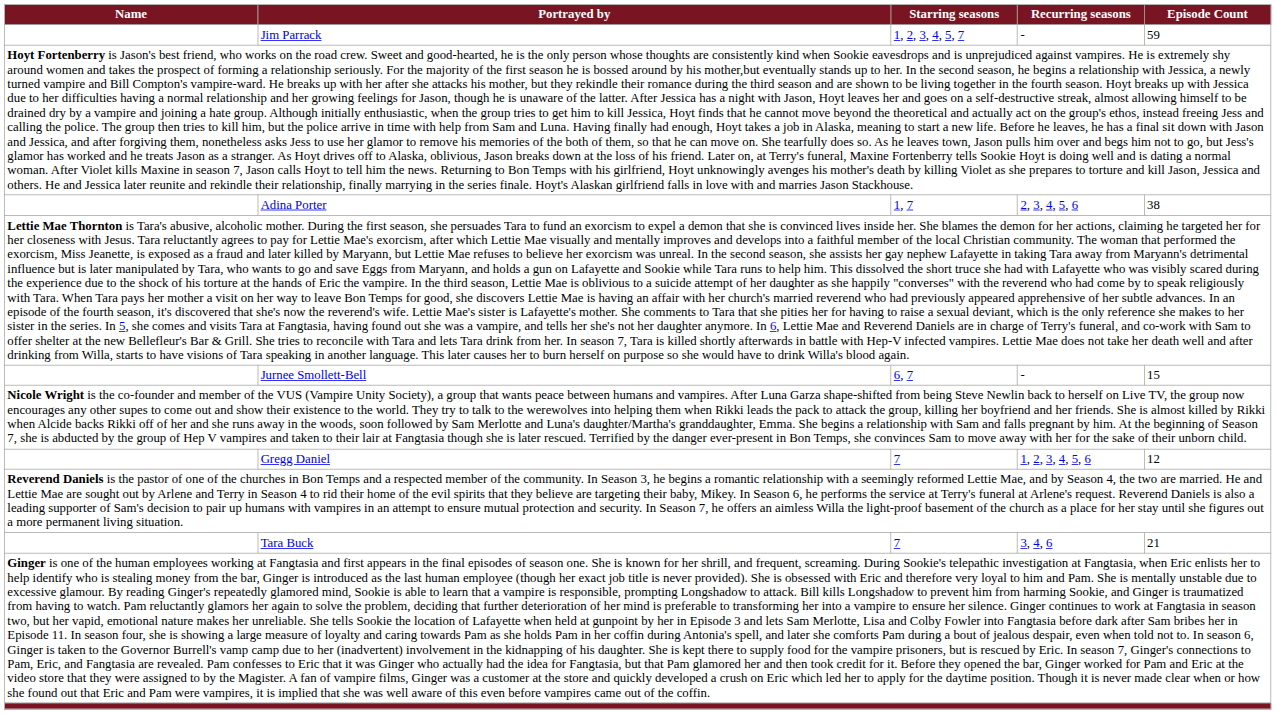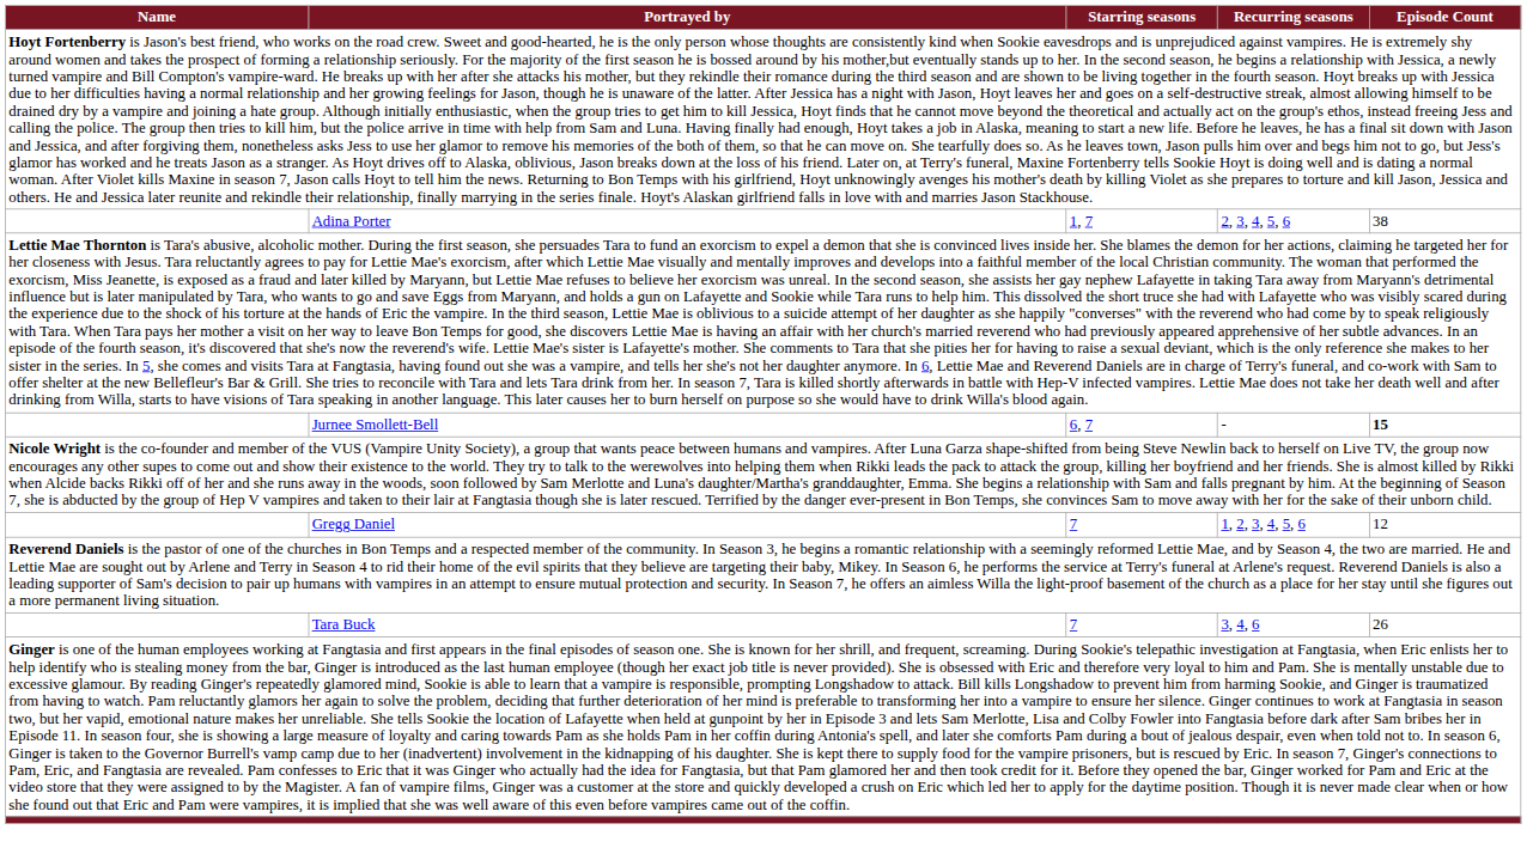 <table class="wikitable" style="width:100%; margin-right:auto; background: #FFFFFF;">
 <tr style="color:white">
 <th style="background-color:#791422; width:20%">Name</th>
 <th style="background-color:#791422; width:50%">Portrayed by</th>
 <th style="background-color:#791422; width:10%">Starring seasons</th>
 <th style="background-color:#791422; width:10%">Recurring seasons</th>
 <th style="background-color:#791422; width:10%">Episode Count</th>
-</tr>
-<tr>
-<td></td>
-<td><a href='#'>Jim Parrack</a></td>
-<td><a href='#'>1</a>, <a href='#'>2</a>, <a href='#'>3</a>, <a href='#'>4</a>, <a href='#'>5</a>, <a href='#'>7</a></td>
-<td>-</td>
-<td>59</td>
 </tr>
 <tr>
 <td colspan="5"><strong>Hoyt Fortenberry</strong> is Jason's best friend, who works on the road crew. Sweet and good-hearted, he is the only person whose thoughts are consistently kind when Sookie eavesdrops and is unprejudiced against vampires. He is extremely shy around women and takes the prospect of forming a relationship seriously. For the majority of the first season he is bossed around by his mother,but eventually stands up to her. In the second season, he begins a relationship with Jessica, a newly turned vampire and Bill Compton's vampire-ward. He breaks up with her after she attacks his mother, but they rekindle their romance during the third season and are shown to be living together in the fourth season. Hoyt breaks up with Jessica due to her difficulties having a normal relationship and her growing feelings for Jason, though he is unaware of the latter. After Jessica has a night with Jason, Hoyt leaves her and goes on a self-destructive streak, almost allowing himself to be drained dry by a vampire and joining a hate group. Although initially enthusiastic, when the group tries to get him to kill Jessica, Hoyt finds that he cannot move beyond the theoretical and actually act on the group's ethos, instead freeing Jess and calling the police. The group then tries to kill him, but the police arrive in time with help from Sam and Luna. Having finally had enough, Hoyt takes a job in Alaska, meaning to start a new life. Before he leaves, he has a final sit down with Jason and Jessica, and after forgiving them, nonetheless asks Jess to use her glamor to remove his memories of the both of them, so that he can move on. She tearfully does so. As he leaves town, Jason pulls him over and begs him not to go, but Jess's glamor has worked and he treats Jason as a stranger. As Hoyt drives off to Alaska, oblivious, Jason breaks down at the loss of his friend. Later on, at Terry's funeral, Maxine Fortenberry tells Sookie Hoyt is doing well and is dating a normal woman. After Violet kills Maxine in season 7, Jason calls Hoyt to tell him the news.  Returning to Bon Temps with his girlfriend, Hoyt unknowingly avenges his mother's death by killing Violet as she prepares to torture and kill Jason, Jessica and others. He and Jessica later reunite and rekindle their relationship, finally marrying in the series finale. Hoyt's Alaskan girlfriend falls in love with and marries Jason Stackhouse.</td>
 </tr>
 <tr>
 <td></td>
 <td><a href='#'>Adina Porter</a></td>
 <td><a href='#'>1</a>, <a href='#'>7</a></td>
 <td><a href='#'>2</a>, <a href='#'>3</a>, <a href='#'>4</a>, <a href='#'>5</a>, <a href='#'>6</a></td>
 <td>38</td>
 </tr>
 <tr>
 <td colspan="5"><strong>Lettie Mae Thornton</strong> is Tara's abusive, alcoholic mother. During the first season, she persuades Tara to fund an exorcism to expel a demon that she is convinced lives inside her. She blames the demon for her actions, claiming he targeted her for her closeness with Jesus. Tara reluctantly agrees to pay for Lettie Mae's exorcism, after which Lettie Mae visually and mentally improves and develops into a faithful member of the local Christian community. The woman that performed the exorcism, Miss Jeanette, is exposed as a fraud and later killed by Maryann, but Lettie Mae refuses to believe her exorcism was unreal. In the second season, she assists her gay nephew Lafayette in taking Tara away from Maryann's detrimental influence but is later manipulated by Tara, who wants to go and save Eggs from Maryann, and holds a gun on Lafayette and Sookie while Tara runs to help him. This dissolved the short truce she had with Lafayette who was visibly scared during the experience due to the shock of his torture at the hands of Eric the vampire. In the third season, Lettie Mae is oblivious to a suicide attempt of her daughter as she happily "converses" with the reverend who had come by to speak religiously with Tara. When Tara pays her mother a visit on her way to leave Bon Temps for good, she discovers Lettie Mae is having an affair with her church's married reverend who had previously appeared apprehensive of her subtle advances. In an episode of the fourth season, it's discovered that she's now the reverend's wife. Lettie Mae's sister is Lafayette's mother. She comments to Tara that she pities her for having to raise a sexual deviant, which is the only reference she makes to her sister in the series. In <a href='#'>5</a>, she comes and visits Tara at Fangtasia, having found out she was a vampire, and tells her she's not her daughter anymore. In <a href='#'>6</a>, Lettie Mae and Reverend Daniels are in charge of Terry's funeral, and co-work with Sam to offer shelter at the new Bellefleur's Bar & Grill. She tries to reconcile with Tara and lets Tara drink from her. In season 7, Tara is killed shortly afterwards in battle with Hep-V infected vampires. Lettie Mae does not take her death well and after drinking from Willa, starts to have visions of Tara speaking in another language. This later causes her to burn herself on purpose so she would have to drink Willa's blood again.</td>
 </tr>
 <tr>
 <td></td>
 <td><a href='#'>Jurnee Smollett-Bell</a></td>
 <td><a href='#'>6</a>, <a href='#'>7</a></td>
 <td>-</td>
-<td>15</td>
+<td><strong>15</strong></td>
 </tr>
 <tr>
 <td colspan="5"><strong>Nicole Wright</strong> is the co-founder and member of the VUS (Vampire Unity Society), a group that wants peace between humans and vampires. After Luna Garza shape-shifted from being Steve Newlin back to herself on Live TV, the group now encourages any other supes to come out and show their existence to the world. They try to talk to the werewolves into helping them when Rikki leads the pack to attack the group, killing her boyfriend and her friends. She is almost killed by Rikki when Alcide backs Rikki off of her and she runs away in the woods, soon followed by Sam Merlotte and Luna's daughter/Martha's granddaughter, Emma. She begins a relationship with Sam and falls pregnant by him. At the beginning of Season 7, she is abducted by the group of Hep V vampires and taken to their lair at Fangtasia though she is later rescued. Terrified by the danger ever-present in Bon Temps, she convinces Sam to move away with her for the sake of their unborn child.</td>
 </tr>
 <tr>
 <td></td>
 <td><a href='#'>Gregg Daniel</a></td>
 <td><a href='#'>7</a></td>
 <td><a href='#'>1</a>, <a href='#'>2</a>, <a href='#'>3</a>, <a href='#'>4</a>, <a href='#'>5</a>, <a href='#'>6</a></td>
 <td>12</td>
 </tr>
 <tr>
 <td colspan="5"><strong>Reverend Daniels</strong> is the pastor of one of the churches in Bon Temps and a respected member of the community. In Season 3, he begins a romantic relationship with a seemingly reformed Lettie Mae, and by Season 4, the two are married. He and Lettie Mae are sought out by Arlene and Terry in Season 4 to rid their home of the evil spirits that they believe are targeting their baby, Mikey. In Season 6, he performs the service at Terry's funeral at Arlene's request. Reverend Daniels is also a leading supporter of Sam's decision to pair up humans with vampires in an attempt to ensure mutual protection and security. In Season 7, he offers an aimless Willa the light-proof basement of the church as a place for her stay until she figures out a more permanent living situation.</td>
 </tr>
 <tr>
 <td></td>
 <td><a href='#'>Tara Buck</a></td>
 <td><a href='#'>7</a></td>
 <td><a href='#'>3</a>, <a href='#'>4</a>, <a href='#'>6</a></td>
-<td>21</td>
+<td>26</td>
 </tr>
 <tr>
 <td colspan="5"><strong>Ginger</strong> is one of the human employees working at Fangtasia and first appears in the final episodes of season one. She is known for her shrill, and frequent, screaming. During Sookie's telepathic investigation at Fangtasia, when Eric enlists her to help identify who is stealing money from the bar, Ginger is introduced as the last human employee (though her exact job title is never provided).  She is obsessed with Eric and therefore very loyal to him and Pam.  She is mentally unstable due to excessive glamour.  By reading Ginger's repeatedly glamored mind, Sookie is able to learn that a vampire is responsible, prompting Longshadow to attack. Bill kills Longshadow to prevent him from harming Sookie, and Ginger is traumatized from having to watch. Pam reluctantly glamors her again to solve the problem, deciding that further deterioration of her mind is preferable to transforming her into a vampire to ensure her silence. Ginger continues to work at Fangtasia in season two, but her vapid, emotional nature makes her unreliable. She tells Sookie the location of Lafayette when held at gunpoint by her in Episode 3 and lets Sam Merlotte, Lisa and Colby Fowler into Fangtasia before dark after Sam bribes her in Episode 11. In season four, she is showing a large measure of loyalty and caring towards Pam as she holds Pam in her coffin during Antonia's spell, and later she comforts Pam during a bout of jealous despair, even when told not to. In season 6, Ginger is taken to the Governor Burrell's vamp camp due to her (inadvertent) involvement in the kidnapping of his daughter. She is kept there to supply food for the vampire prisoners, but is rescued by Eric. In season 7, Ginger's connections to Pam, Eric, and Fangtasia are revealed. Pam confesses to Eric that it was Ginger who actually had the idea for Fangtasia, but that Pam glamored her and then took credit for it. Before they opened the bar, Ginger worked for Pam and Eric at the video store that they were assigned to by the Magister. A fan of vampire films, Ginger was a customer at the store and quickly developed a crush on Eric which led her to apply for the daytime position. Though it is never made clear when or how she found out that Eric and Pam were vampires, it is implied that she was well aware of this even before vampires came out of the coffin.</td>
 </tr>
 <tr>
 <td colspan="5" bgcolor="#791422"></td>
 </tr>
 <tr>
 </tr>
 </table>
